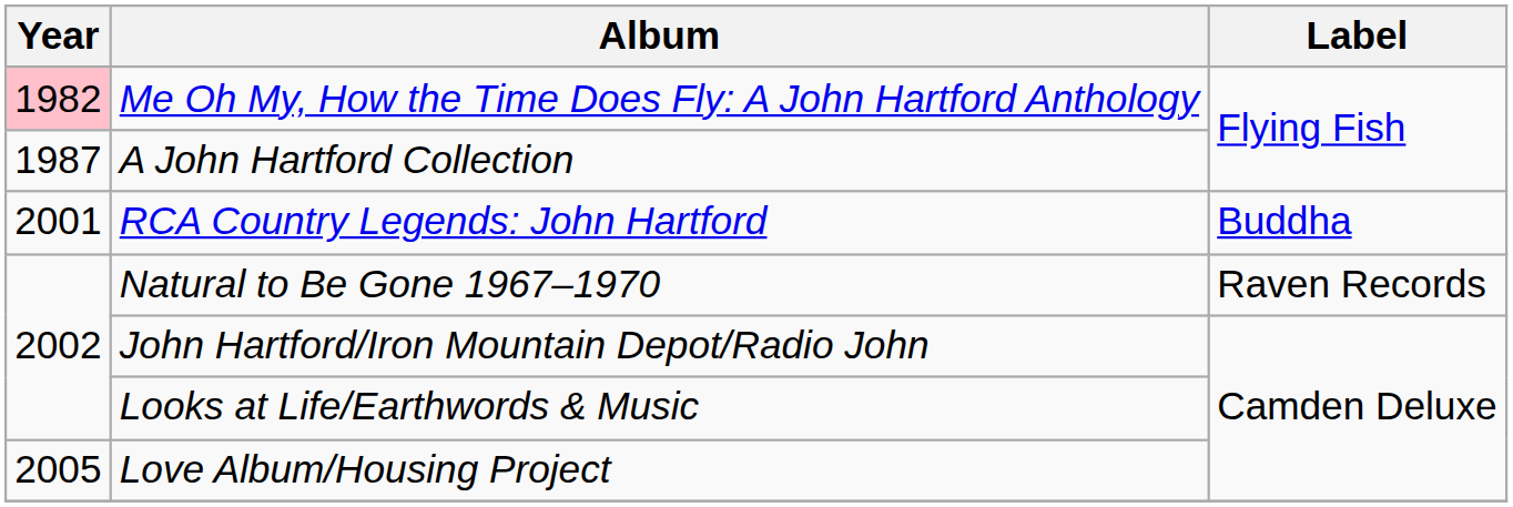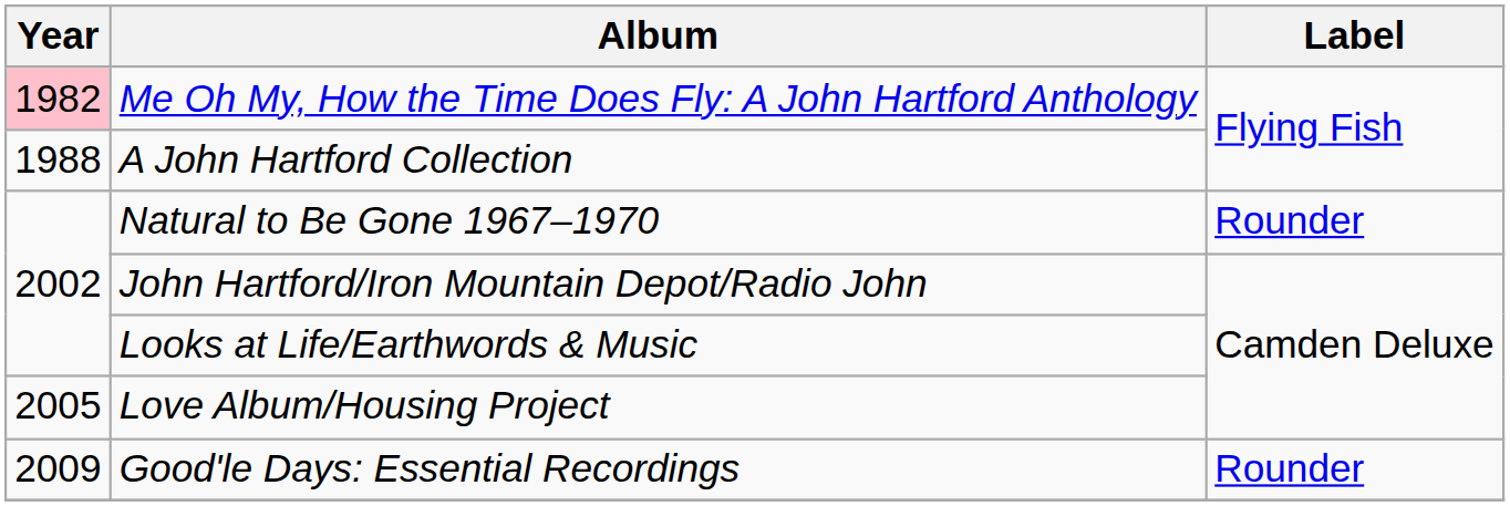 <table class="wikitable">
 <tr>
 <th>Year</th>
 <th>Album</th>
 <th>Label</th>
 </tr>
 <tr>
 <td style="background: pink;">1982</td>
 <td><em><a href='#'>Me Oh My, How the Time Does Fly: A John Hartford Anthology</a></em></td>
 <td rowspan=2><a href='#'>Flying Fish</a></td>
 </tr>
 <tr>
-<td>1987</td>
+<td>1988</td>
 <td><em>A John Hartford Collection</em></td>
-</tr>
-<tr>
-<td>2001</td>
-<td><em><a href='#'>RCA Country Legends: John Hartford</a></em></td>
-<td><a href='#'>Buddha</a></td>
 </tr>
 <tr>
 <td rowspan=3>2002</td>
 <td><em>Natural to Be Gone 1967–1970</em></td>
-<td>Raven Records</td>
+<td><a href='#'>Rounder</a></td>
 </tr>
 <tr>
 <td><em>John Hartford/Iron Mountain Depot/Radio John</em></td>
 <td rowspan=3>Camden Deluxe</td>
 </tr>
 <tr>
 <td><em>Looks at Life/Earthwords & Music</em></td>
 </tr>
 <tr>
 <td>2005</td>
 <td><em>Love Album/Housing Project</em></td>
 </tr>
 <tr>
+<td>2009</td>
+<td><em>Good'le Days: Essential Recordings</em></td>
+<td><a href='#'>Rounder</a></td>
+</tr>
+<tr>
 </tr>
 </table>
